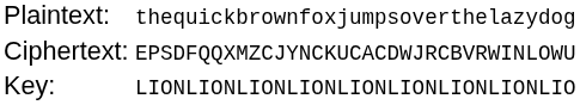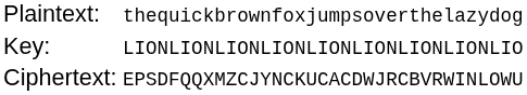 <table>
 <tr>
 <td>Plaintext:</td>
 <td><code>thequickbrownfoxjumpsoverthelazydog</code></td>
 </tr>
 <tr>
+<td>Key:</td>
+<td><code>LIONLIONLIONLIONLIONLIONLIONLIONLIO</code></td>
+</tr>
+<tr>
 <td>Ciphertext:</td>
 <td><code>EPSDFQQXMZCJYNCKUCACDWJRCBVRWINLOWU</code></td>
 </tr>
-<tr>
-<td>Key:</td>
-<td><code>LIONLIONLIONLIONLIONLIONLIONLIONLIO</code></td>
-</tr>
 </table>
